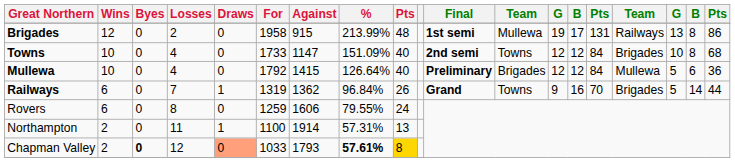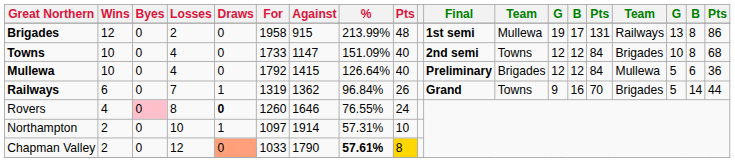 <table style="font-size: 85%; text-align: left;" class="wikitable">
 <tr>
 <th style="color:crimson">Great Northern</th>
 <th style="color:crimson">Wins</th>
 <th style="color:crimson">Byes</th>
 <th style="color:crimson">Losses</th>
 <th style="color:crimson">Draws</th>
 <th style="color:crimson">For</th>
 <th style="color:crimson">Against</th>
 <th style="color:crimson">%</th>
 <th style="color:crimson">Pts</th>
 <th></th>
 <th style="color:green">Final</th>
 <th style="color:green">Team</th>
 <th style="color:green">G</th>
 <th style="color:green">B</th>
 <th style="color:green">Pts</th>
 <th style="color:green">Team</th>
 <th style="color:green">G</th>
 <th style="color:green">B</th>
 <th style="color:green">Pts</th>
 </tr>
 <tr>
 </tr>
 <tr>
 </tr>
 <tr>
 <td><strong>	Brigades	</strong></td>
 <td>12</td>
 <td>0</td>
 <td>2</td>
 <td>0</td>
 <td>1958</td>
 <td>915</td>
 <td>213.99%</td>
 <td>48</td>
 <td></td>
 <td><strong>1st semi</strong></td>
 <td>Mullewa</td>
 <td>19</td>
 <td>17</td>
 <td>131</td>
 <td>Railways</td>
 <td>13</td>
 <td>8</td>
 <td>86</td>
 </tr>
 <tr>
 <td><strong>	Towns	</strong></td>
 <td>10</td>
 <td>0</td>
 <td>4</td>
 <td>0</td>
 <td>1733</td>
 <td>1147</td>
 <td>151.09%</td>
 <td>40</td>
 <td></td>
 <td><strong>2nd semi</strong></td>
 <td>Towns</td>
 <td>12</td>
 <td>12</td>
 <td>84</td>
 <td>Brigades</td>
 <td>10</td>
 <td>8</td>
 <td>68</td>
 </tr>
 <tr>
 <td><strong>	Mullewa	</strong></td>
 <td>10</td>
 <td>0</td>
 <td>4</td>
 <td>0</td>
 <td>1792</td>
 <td>1415</td>
 <td>126.64%</td>
 <td>40</td>
 <td></td>
 <td><strong>Preliminary</strong></td>
 <td>Brigades</td>
 <td>12</td>
 <td>12</td>
 <td>84</td>
 <td>Mullewa</td>
 <td>5</td>
 <td>6</td>
 <td>36</td>
 </tr>
 <tr>
 <td><strong>	Railways	</strong></td>
 <td>6</td>
 <td>0</td>
 <td>7</td>
 <td>1</td>
 <td>1319</td>
 <td>1362</td>
 <td>96.84%</td>
 <td>26</td>
 <td></td>
 <td><strong>Grand</strong></td>
 <td>Towns</td>
 <td>9</td>
 <td>16</td>
 <td>70</td>
 <td>Brigades</td>
 <td>5</td>
 <td>14</td>
 <td>44</td>
 </tr>
 <tr>
 <td>Rovers</td>
-<td>6</td>
-<td>0</td>
+<td>4</td>
+<td style="background: pink;">0</td>
 <td>8</td>
-<td>0</td>
-<td>1259</td>
-<td>1606</td>
-<td>79.55%</td>
+<td><strong>0</strong></td>
+<td>1260</td>
+<td>1646</td>
+<td>76.55%</td>
 <td>24</td>
 <td></td>
 </tr>
 <tr>
 <td>Northampton</td>
 <td>2</td>
 <td>0</td>
-<td>11</td>
+<td>10</td>
 <td>1</td>
-<td>1100</td>
+<td>1097</td>
 <td>1914</td>
 <td>57.31%</td>
-<td>13</td>
+<td>10</td>
 <td></td>
 </tr>
 <tr>
 <td>Chapman Valley</td>
 <td>2</td>
-<td><strong>0</strong></td>
+<td>0</td>
 <td>12</td>
 <td style="background: lightsalmon;">0</td>
 <td>1033</td>
-<td>1793</td>
+<td>1790</td>
 <td><strong>57.61%</strong></td>
 <td style="background: gold;">8</td>
 <td></td>
 </tr>
 <tr>
 </tr>
 </table>
